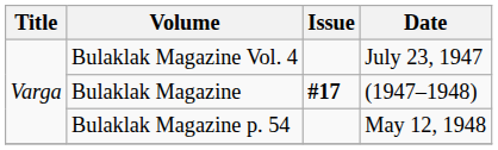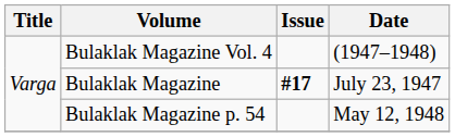 <table class="wikitable sortable">
 <tr>
 <th>Title</th>
 <th>Volume</th>
 <th>Issue</th>
 <th>Date</th>
 </tr>
 <tr>
 <td rowspan=3><em>Varga</em></td>
 <td>Bulaklak Magazine Vol. 4</td>
 <td></td>
-<td>July 23, 1947</td>
+<td>(1947–1948)</td>
 </tr>
 <tr>
 <td>Bulaklak Magazine</td>
 <td><strong>#17</strong></td>
-<td>(1947–1948)</td>
+<td>July 23, 1947</td>
 </tr>
 <tr>
 <td>Bulaklak Magazine p. 54</td>
 <td></td>
 <td>May 12, 1948</td>
 </tr>
 <tr>
 </tr>
 </table>
